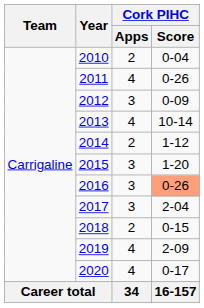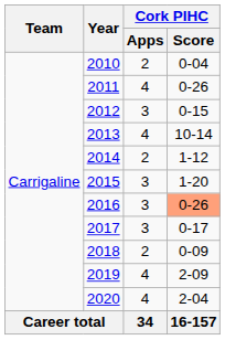 <table class="wikitable" style="text-align:center">
 <tr>
 <th rowspan="2">Team</th>
 <th rowspan="2">Year</th>
 <th colspan="2"><a href='#'>Cork PIHC</a></th>
 </tr>
 <tr>
 <th>Apps</th>
 <th>Score</th>
 </tr>
 <tr>
 <td rowspan="11"><a href='#'>Carrigaline</a></td>
 <td><a href='#'>2010</a></td>
 <td>2</td>
 <td>0-04</td>
 </tr>
 <tr>
 <td><a href='#'>2011</a></td>
 <td>4</td>
 <td>0-26</td>
 </tr>
 <tr>
 <td><a href='#'>2012</a></td>
 <td>3</td>
-<td>0-09</td>
+<td>0-15</td>
 </tr>
 <tr>
 <td><a href='#'>2013</a></td>
 <td>4</td>
 <td>10-14</td>
 </tr>
 <tr>
 <td><a href='#'>2014</a></td>
 <td>2</td>
 <td>1-12</td>
 </tr>
 <tr>
 <td><a href='#'>2015</a></td>
 <td>3</td>
 <td>1-20</td>
 </tr>
 <tr>
 <td><a href='#'>2016</a></td>
 <td>3</td>
 <td style="background: lightsalmon;">0-26</td>
 </tr>
 <tr>
 <td><a href='#'>2017</a></td>
 <td>3</td>
-<td>2-04</td>
+<td>0-17</td>
 </tr>
 <tr>
 <td><a href='#'>2018</a></td>
 <td>2</td>
-<td>0-15</td>
+<td>0-09</td>
 </tr>
 <tr>
 <td><a href='#'>2019</a></td>
 <td>4</td>
 <td>2-09</td>
 </tr>
 <tr>
 <td><a href='#'>2020</a></td>
 <td>4</td>
-<td>0-17</td>
+<td>2-04</td>
 </tr>
 <tr>
 <th colspan="2">Career total</th>
 <th>34</th>
 <th>16-157</th>
 </tr>
 </table>
